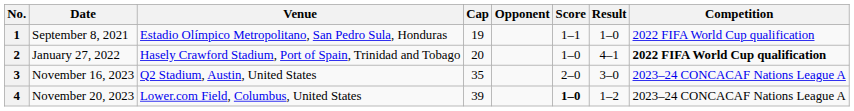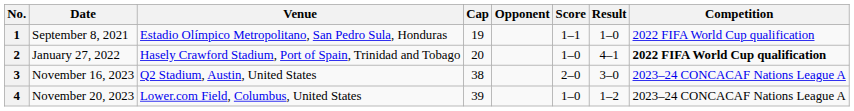 <table class=wikitable>
 <tr>
 <th scope=col>No.</th>
 <th scope=col>Date</th>
 <th scope=col>Venue</th>
 <th scope=col>Cap</th>
 <th scope=col>Opponent</th>
 <th scope=col>Score</th>
 <th scope=col>Result</th>
 <th scope=col>Competition</th>
 </tr>
 <tr>
 <th scope=row>1</th>
 <td>September 8, 2021</td>
 <td><a href='#'>Estadio Olímpico Metropolitano</a>, <a href='#'>San Pedro Sula</a>, Honduras</td>
 <td align=center>19</td>
 <td></td>
 <td align=center>1–1</td>
 <td align="center">1–0</td>
 <td><a href='#'>2022 FIFA World Cup qualification</a></td>
 </tr>
 <tr>
 <th scope=row>2</th>
 <td>January 27, 2022</td>
 <td><a href='#'>Hasely Crawford Stadium</a>, <a href='#'>Port of Spain</a>, Trinidad and Tobago</td>
 <td align=center>20</td>
 <td></td>
 <td align=center>1–0</td>
 <td align="center">4–1</td>
 <td><strong>2022 FIFA World Cup qualification</strong></td>
 </tr>
 <tr>
 <th scope=row>3</th>
 <td>November 16, 2023</td>
 <td><a href='#'>Q2 Stadium</a>, <a href='#'>Austin</a>, United States</td>
-<td align=center>35</td>
+<td align=center>38</td>
 <td></td>
 <td align=center>2–0</td>
 <td align=center>3–0</td>
 <td><a href='#'>2023–24 CONCACAF Nations League A</a></td>
 </tr>
 <tr>
 <th scope=row>4</th>
 <td>November 20, 2023</td>
 <td><a href='#'>Lower.com Field</a>, <a href='#'>Columbus</a>, United States</td>
 <td align=center>39</td>
 <td></td>
-<td align=center><strong>1–0</strong></td>
+<td align=center>1–0</td>
 <td align=center>1–2</td>
 <td>2023–24 CONCACAF Nations League A</td>
 </tr>
 </table>
